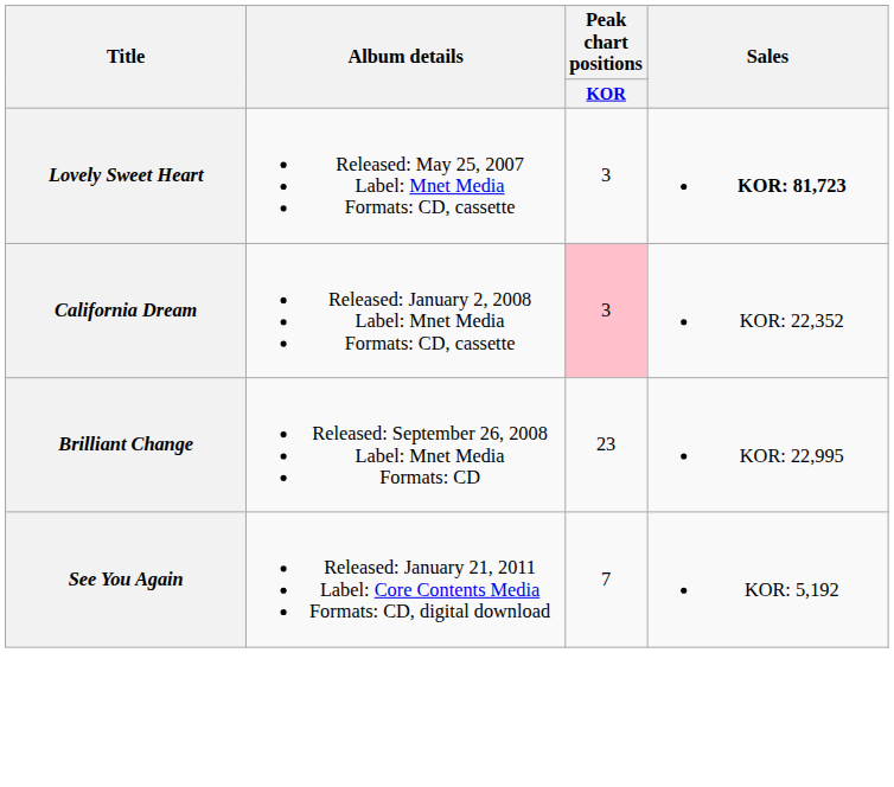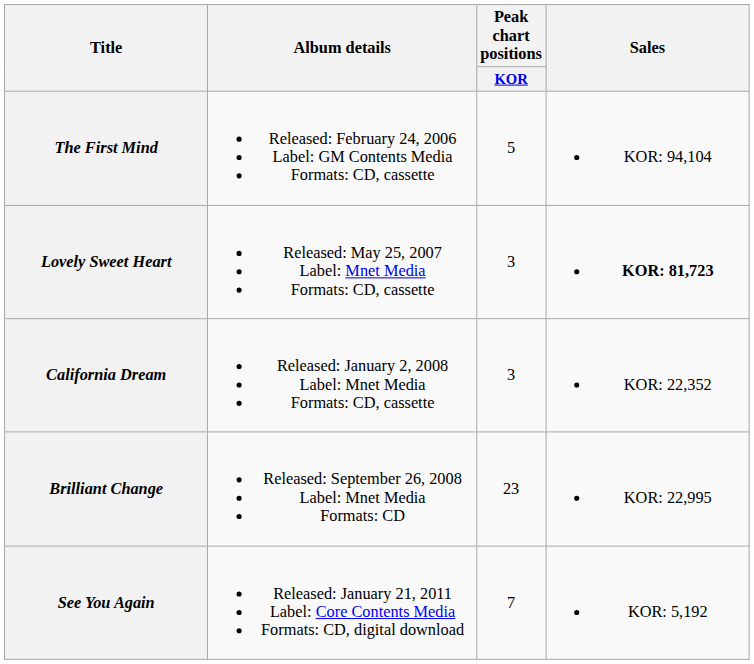 <table class="wikitable plainrowheaders" style="text-align:center;" border="1">
 <tr>
 <th scope="col" rowspan="2" style="width:12em;">Title</th>
 <th scope="col" rowspan="2" style="width:16em;">Album details</th>
 <th scope="col">Peak<br>chart<br>positions</th>
 <th scope="col" rowspan="2" style="width:12em;">Sales</th>
 </tr>
 <tr>
 <th scope="col" style="width:3em;font-size:90%;"><a href='#'>KOR</a><br></th>
 </tr>
 <tr>
+<th scope="row"><em>The First Mind</em></th>
+<td><br><ul><li>Released: February 24, 2006</li><li>Label: GM Contents Media</li><li>Formats: CD, cassette</li></ul></td>
+<td>5</td>
+<td><br><ul><li>KOR: 94,104</li></ul></td>
+</tr>
+<tr>
 <th scope="row"><em>Lovely Sweet Heart</em></th>
 <td><br><ul><li>Released: May 25, 2007</li><li>Label: <a href='#'>Mnet Media</a></li><li>Formats: CD, cassette</li></ul></td>
 <td>3</td>
 <td><strong><br><ul><li>KOR: 81,723</li></ul></strong></td>
 </tr>
 <tr>
 <th scope="row"><em>California Dream</em></th>
 <td><br><ul><li>Released: January 2, 2008</li><li>Label: Mnet Media</li><li>Formats: CD, cassette</li></ul></td>
-<td style="background: pink;">3</td>
+<td>3</td>
 <td><br><ul><li>KOR: 22,352</li></ul></td>
 </tr>
 <tr>
 <th scope="row"><em>Brilliant Change</em></th>
 <td><br><ul><li>Released: September 26, 2008</li><li>Label: Mnet Media</li><li>Formats: CD</li></ul></td>
 <td>23</td>
 <td><br><ul><li>KOR: 22,995</li></ul></td>
 </tr>
 <tr>
 <th scope="row"><em>See You Again</em></th>
 <td><br><ul><li>Released: January 21, 2011</li><li>Label: <a href='#'>Core Contents Media</a></li><li>Formats: CD, digital download</li></ul></td>
 <td>7</td>
 <td><br><ul><li>KOR: 5,192</li></ul></td>
 </tr>
 </table>
